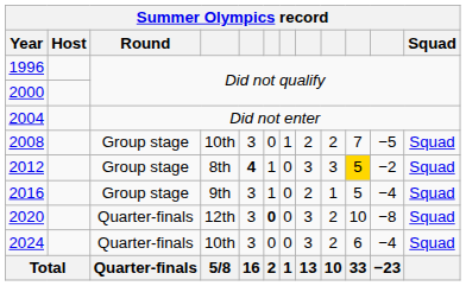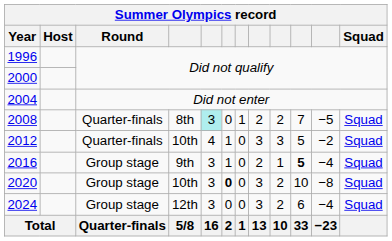 <table class="wikitable" style="text-align: center;">
 <tr>
 <th colspan=12><a href='#'>Summer Olympics</a> record</th>
 </tr>
 <tr>
 <th>Year</th>
 <th>Host</th>
 <th>Round</th>
 <th></th>
 <th></th>
 <th></th>
 <th></th>
 <th></th>
 <th></th>
 <th></th>
 <th></th>
 <th>Squad</th>
 </tr>
 <tr>
 <td><a href='#'>1996</a></td>
 <td align=left></td>
 <td colspan=10 rowspan=2><em>Did not qualify</em></td>
 </tr>
 <tr>
 <td><a href='#'>2000</a></td>
 <td align=left></td>
 </tr>
 <tr>
 <td><a href='#'>2004</a></td>
 <td align=left></td>
 <td colspan=10><em>Did not enter</em></td>
 </tr>
 <tr>
 <td><a href='#'>2008</a></td>
 <td align=left></td>
-<td>Group stage</td>
-<td>10th</td>
-<td>3</td>
+<td>Quarter-finals</td>
+<td>8th</td>
+<td style="background: paleturquoise;">3</td>
 <td>0</td>
 <td>1</td>
 <td>2</td>
 <td>2</td>
 <td>7</td>
 <td>−5</td>
 <td><a href='#'>Squad</a></td>
 </tr>
 <tr>
 <td><a href='#'>2012</a></td>
 <td align=left></td>
-<td>Group stage</td>
-<td>8th</td>
-<td><strong>4</strong></td>
+<td>Quarter-finals</td>
+<td>10th</td>
+<td>4</td>
 <td>1</td>
 <td>0</td>
 <td>3</td>
 <td>3</td>
-<td style="background: gold;">5</td>
+<td>5</td>
 <td>−2</td>
 <td><a href='#'>Squad</a></td>
 </tr>
 <tr>
 <td><a href='#'>2016</a></td>
 <td align=left></td>
 <td>Group stage</td>
 <td>9th</td>
 <td>3</td>
 <td>1</td>
 <td>0</td>
 <td>2</td>
 <td>1</td>
-<td>5</td>
+<td><strong>5</strong></td>
 <td>−4</td>
 <td><a href='#'>Squad</a></td>
 </tr>
 <tr>
 <td><a href='#'>2020</a></td>
 <td align=left></td>
-<td>Quarter-finals</td>
-<td>12th</td>
+<td>Group stage</td>
+<td>10th</td>
 <td>3</td>
 <td><strong>0</strong></td>
 <td>0</td>
 <td>3</td>
 <td>2</td>
 <td>10</td>
 <td>−8</td>
 <td><a href='#'>Squad</a></td>
 </tr>
 <tr>
 <td><a href='#'>2024</a></td>
 <td align=left></td>
-<td>Quarter-finals</td>
-<td>10th</td>
+<td>Group stage</td>
+<td>12th</td>
 <td>3</td>
 <td>0</td>
 <td>0</td>
 <td>3</td>
 <td>2</td>
 <td>6</td>
 <td>−4</td>
 <td><a href='#'>Squad</a></td>
 </tr>
 <tr>
 <th colspan=2>Total</th>
 <th>Quarter-finals</th>
 <th>5/8</th>
 <th>16</th>
 <th>2</th>
 <th>1</th>
 <th>13</th>
 <th>10</th>
 <th>33</th>
 <th>−23</th>
 <th></th>
 </tr>
 </table>
